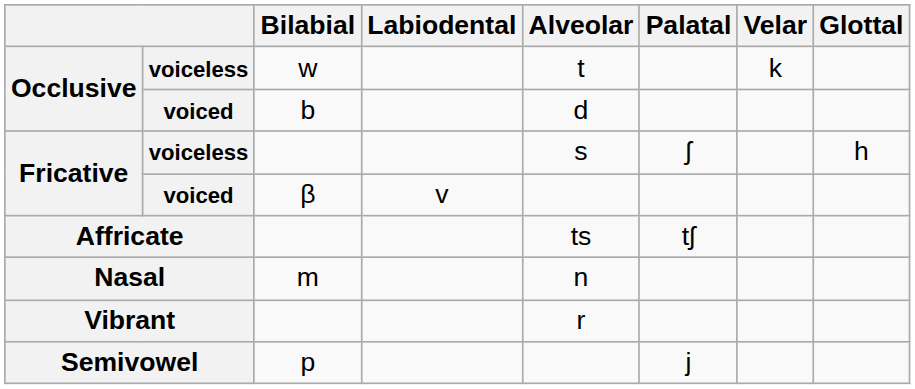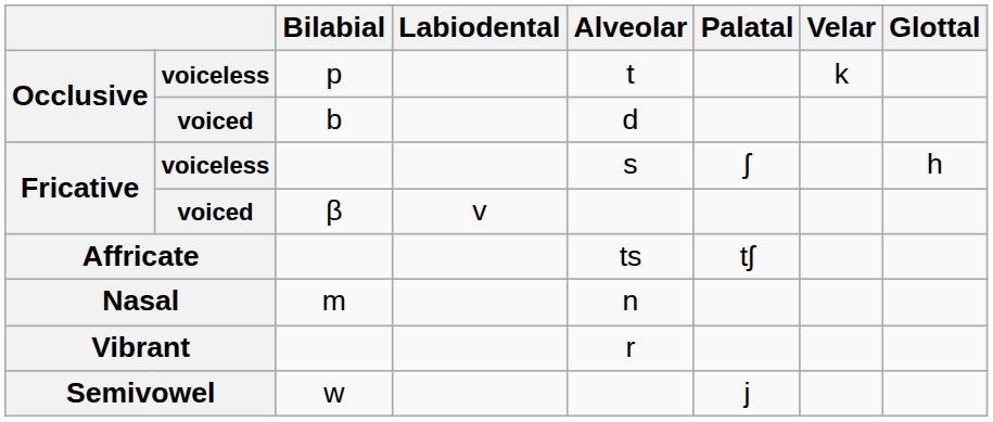 <table class="wikitable" style="text-align:center">
 <tr>
 <th colspan="2"></th>
 <th>Bilabial</th>
 <th>Labiodental</th>
 <th>Alveolar</th>
 <th>Palatal</th>
 <th>Velar</th>
 <th>Glottal</th>
 </tr>
 <tr>
 <th rowspan="2">Occlusive</th>
 <th><small>voiceless</small></th>
-<td>w</td>
+<td>p</td>
 <td></td>
 <td>t</td>
 <td></td>
 <td>k</td>
 <td></td>
 </tr>
 <tr>
 <th><small>voiced</small></th>
 <td>b</td>
 <td></td>
 <td>d</td>
 <td></td>
 <td></td>
 <td></td>
 </tr>
 <tr>
 <th rowspan="2">Fricative</th>
 <th><small>voiceless</small></th>
 <td></td>
 <td></td>
 <td>s</td>
 <td>ʃ</td>
 <td></td>
 <td>h</td>
 </tr>
 <tr>
 <th><small>voiced</small></th>
 <td>β</td>
 <td>v</td>
 <td></td>
 <td></td>
 <td></td>
 <td></td>
 </tr>
 <tr>
 <th colspan="2">Affricate</th>
 <td></td>
 <td></td>
 <td>ts</td>
 <td>tʃ</td>
 <td></td>
 <td></td>
 </tr>
 <tr>
 <th colspan="2">Nasal</th>
 <td>m</td>
 <td></td>
 <td>n</td>
 <td></td>
 <td></td>
 <td></td>
 </tr>
 <tr>
 <th colspan="2">Vibrant</th>
 <td></td>
 <td></td>
 <td>r</td>
 <td></td>
 <td></td>
 <td></td>
 </tr>
 <tr>
 <th colspan="2">Semivowel</th>
-<td>p</td>
+<td>w</td>
 <td></td>
 <td></td>
 <td>j</td>
 <td></td>
 <td></td>
 </tr>
 </table>
